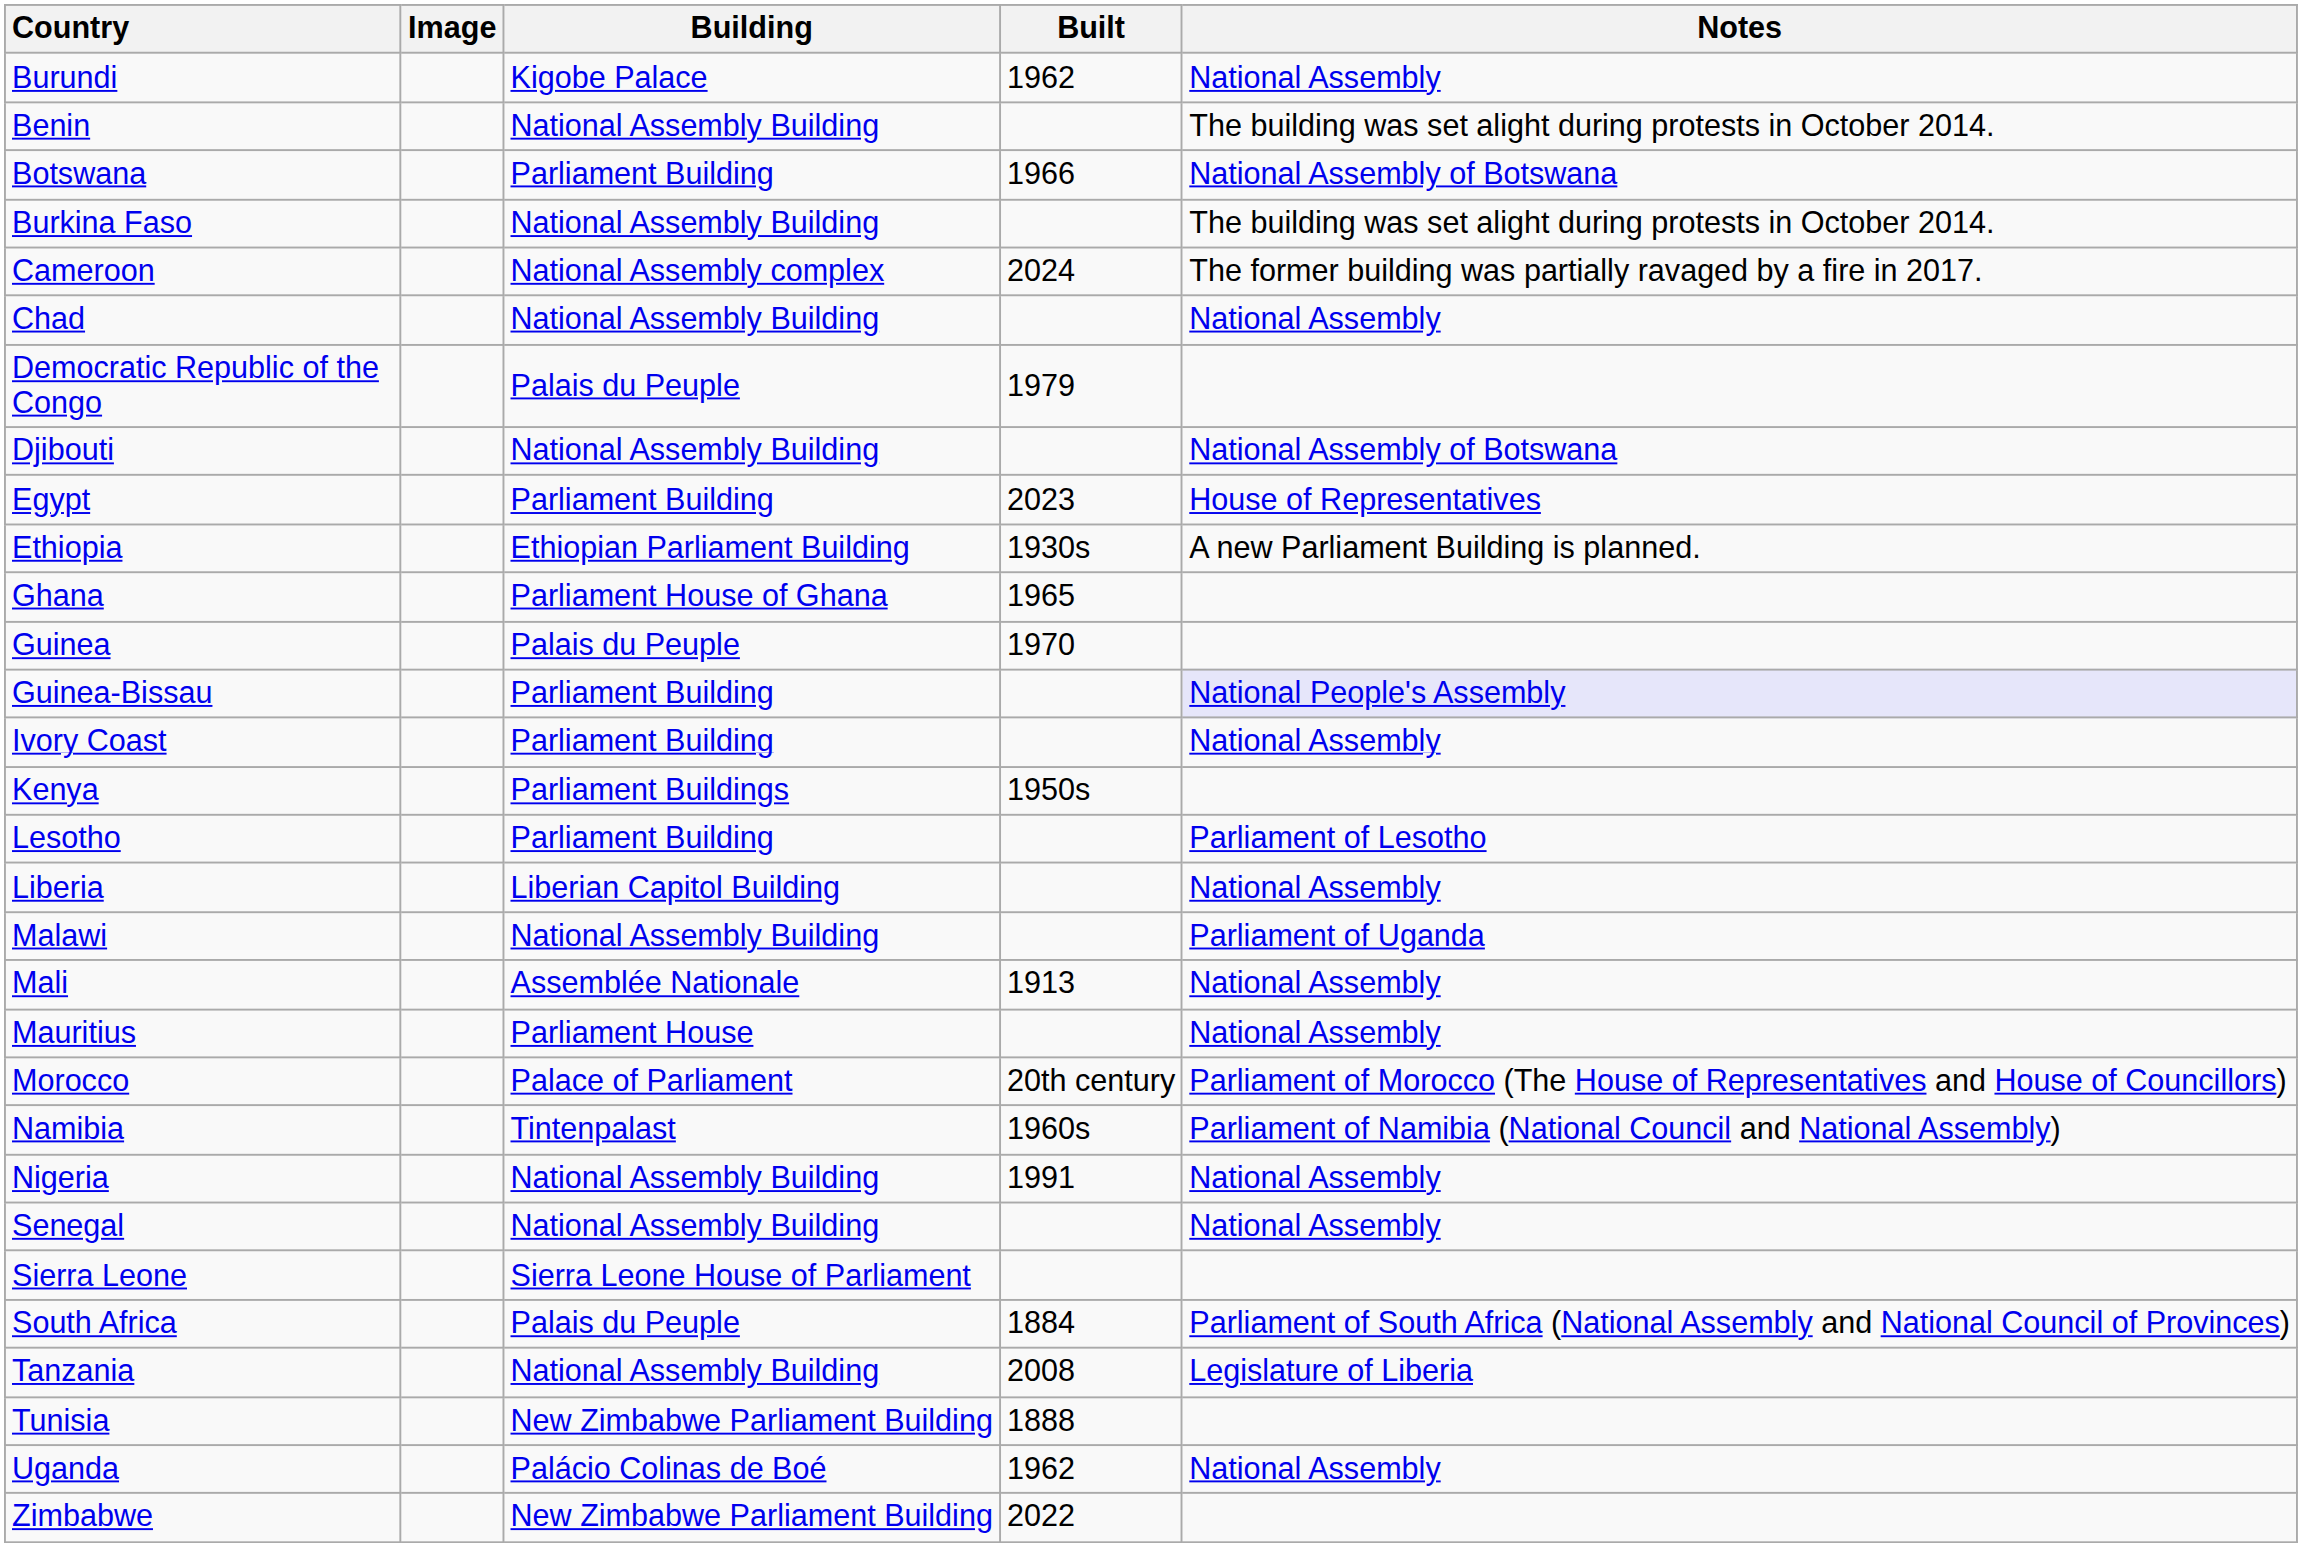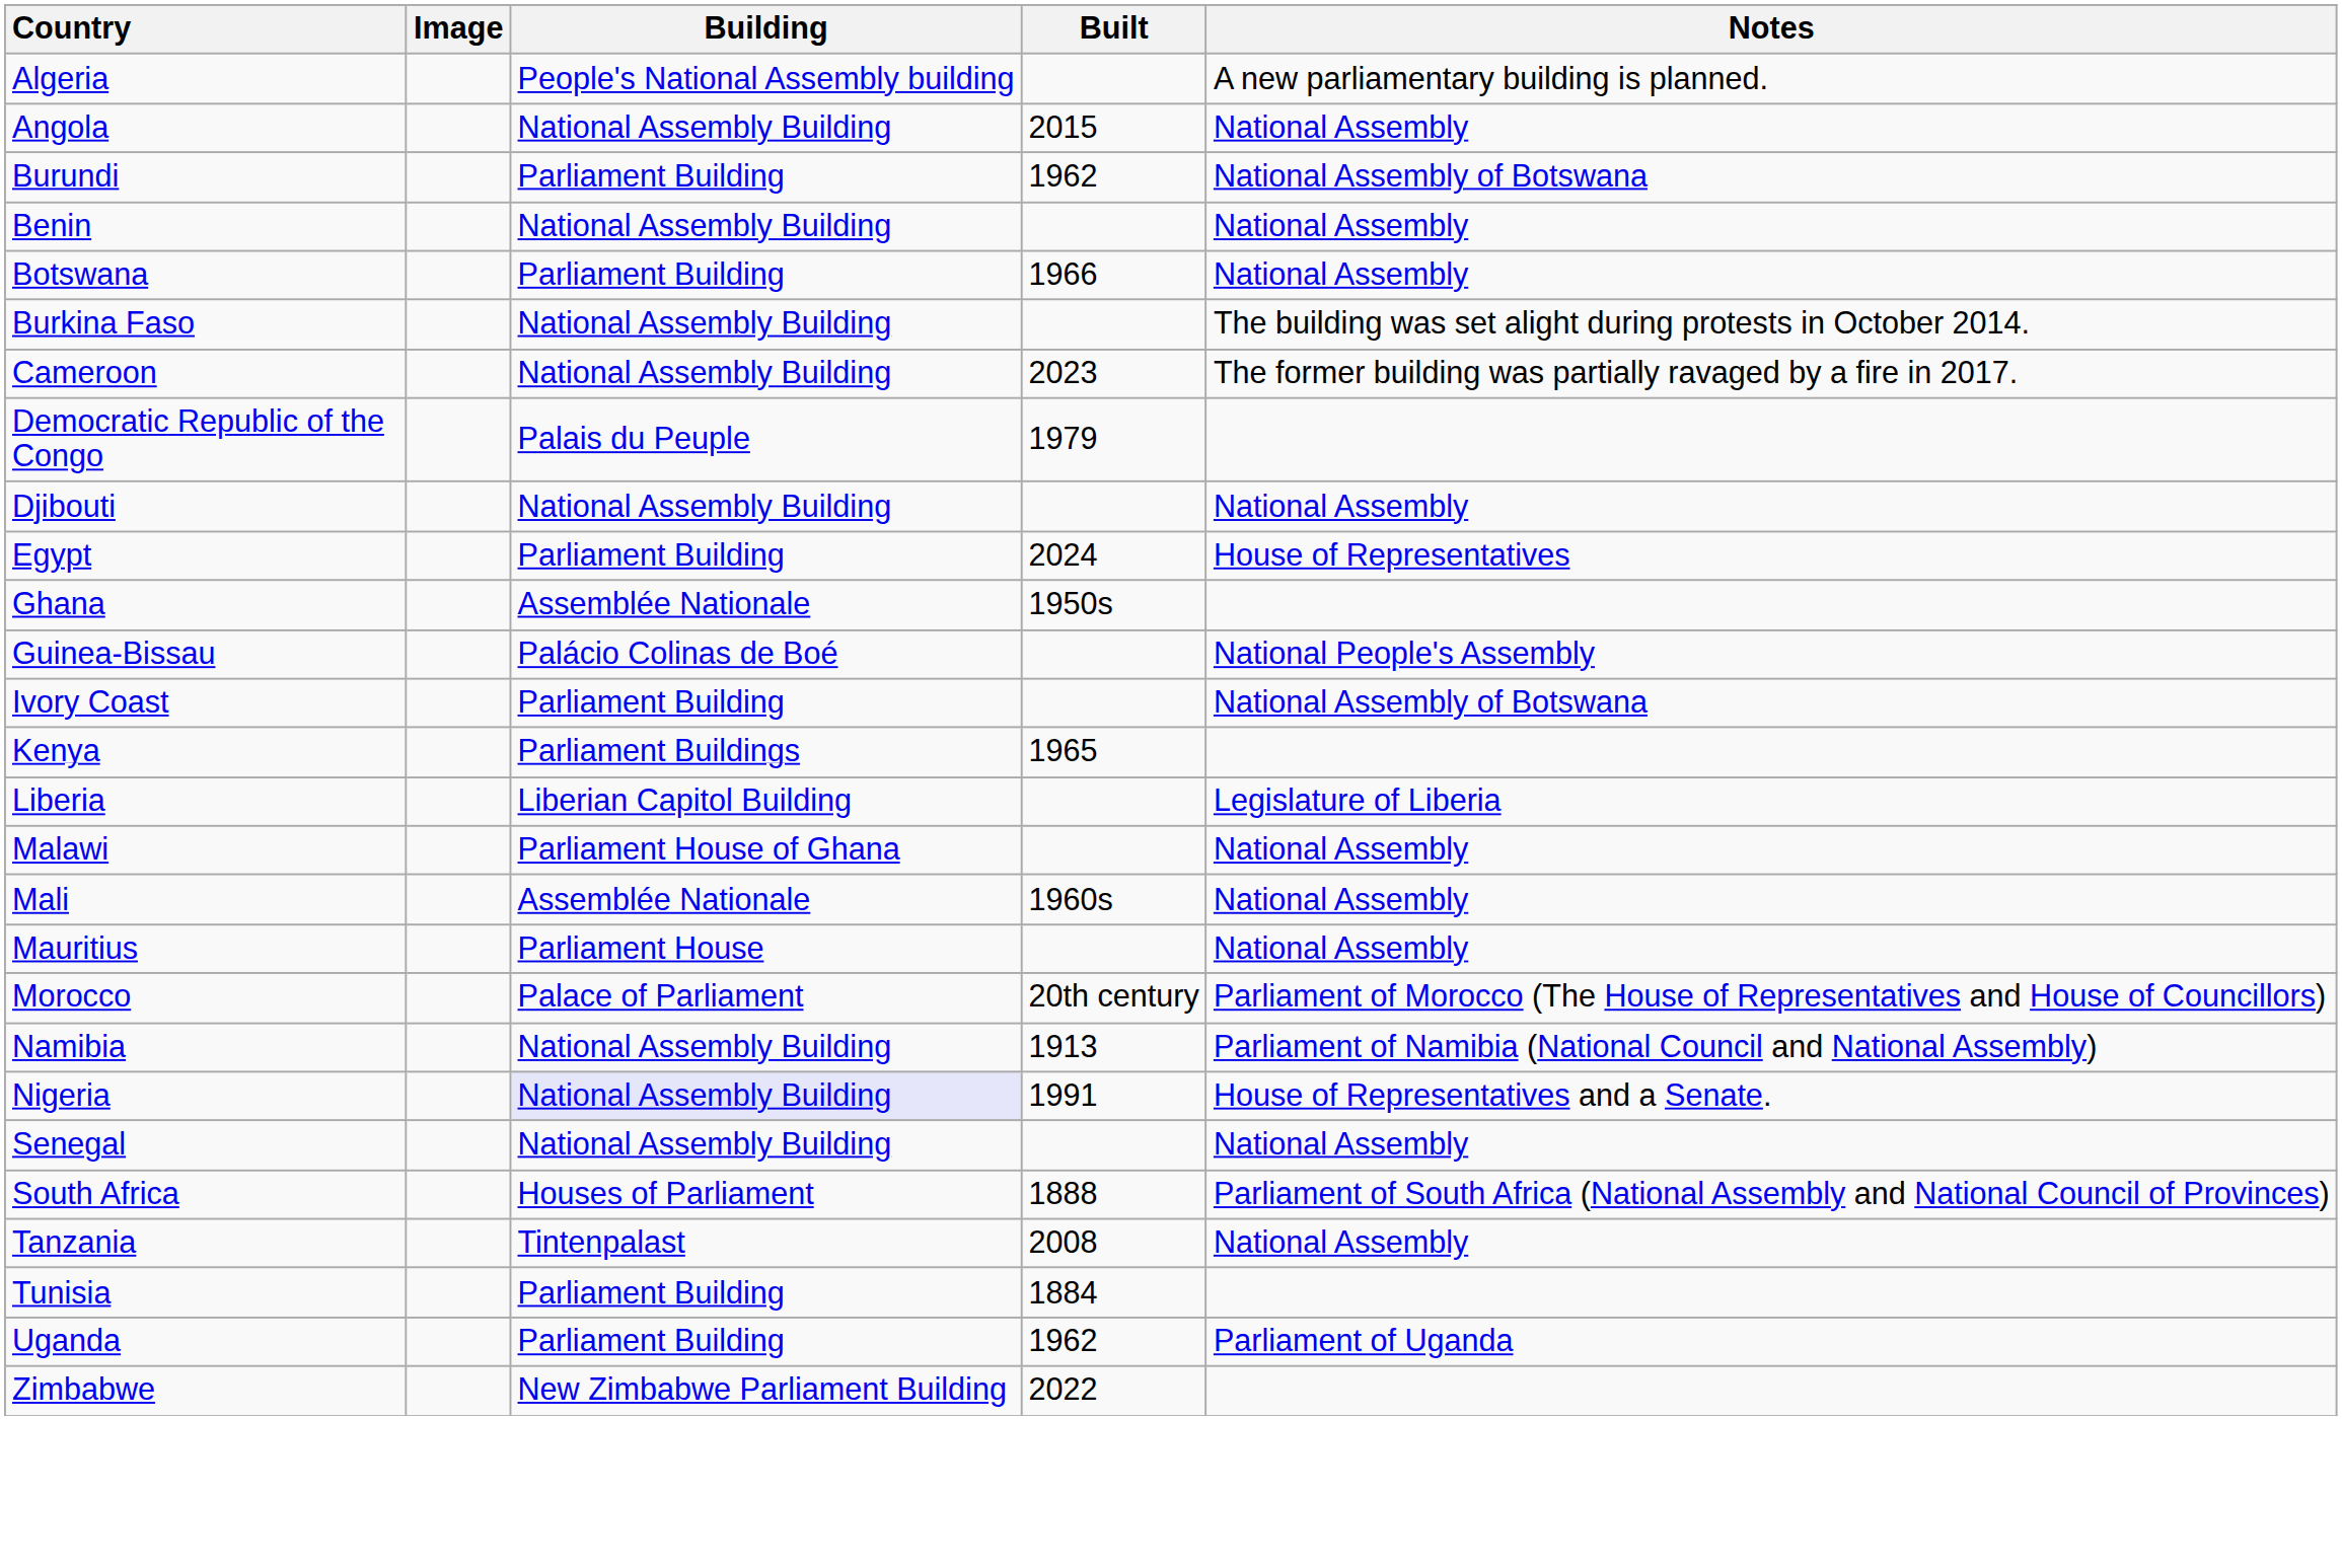 <table class="wikitable sortable">
 <tr>
 <th style="text-align:left;width:200px">Country</th>
 <th>Image</th>
 <th>Building</th>
 <th>Built</th>
 <th>Notes</th>
 </tr>
 <tr>
+<td><a href='#'>Algeria</a></td>
+<td></td>
+<td><a href='#'>People's National Assembly building</a></td>
+<td></td>
+<td>A new parliamentary building is planned.</td>
+</tr>
+<tr>
+<td><a href='#'>Angola</a></td>
+<td></td>
+<td><a href='#'>National Assembly Building</a></td>
+<td>2015</td>
+<td><a href='#'>National Assembly</a></td>
+</tr>
+<tr>
 <td><a href='#'>Burundi</a></td>
 <td></td>
-<td><a href='#'>Kigobe Palace</a></td>
+<td><a href='#'>Parliament Building</a></td>
 <td>1962</td>
-<td><a href='#'>National Assembly</a></td>
+<td><a href='#'>National Assembly of Botswana</a></td>
 </tr>
 <tr>
 <td><a href='#'>Benin</a></td>
 <td></td>
 <td><a href='#'>National Assembly Building</a></td>
 <td></td>
-<td>The building was set alight during protests in October 2014.</td>
+<td><a href='#'>National Assembly</a></td>
 </tr>
 <tr>
 <td><a href='#'>Botswana</a></td>
 <td></td>
 <td><a href='#'>Parliament Building</a></td>
 <td>1966</td>
-<td><a href='#'>National Assembly of Botswana</a></td>
+<td><a href='#'>National Assembly</a></td>
 </tr>
 <tr>
 <td><a href='#'>Burkina Faso</a></td>
 <td></td>
 <td><a href='#'>National Assembly Building</a></td>
 <td></td>
 <td>The building was set alight during protests in October 2014.</td>
 </tr>
 <tr>
 <td><a href='#'>Cameroon</a></td>
 <td></td>
-<td><a href='#'>National Assembly complex</a></td>
-<td>2024</td>
+<td><a href='#'>National Assembly Building</a></td>
+<td>2023</td>
 <td>The former building was partially ravaged by a fire in 2017.</td>
-</tr>
-<tr>
-<td><a href='#'>Chad</a></td>
-<td></td>
-<td><a href='#'>National Assembly Building</a></td>
-<td></td>
-<td><a href='#'>National Assembly</a></td>
 </tr>
 <tr>
 <td><a href='#'>Democratic Republic of the Congo</a></td>
 <td></td>
 <td><a href='#'>Palais du Peuple</a></td>
 <td>1979</td>
 <td></td>
 </tr>
 <tr>
 <td><a href='#'>Djibouti</a></td>
 <td></td>
 <td><a href='#'>National Assembly Building</a></td>
 <td></td>
-<td><a href='#'>National Assembly of Botswana</a></td>
+<td><a href='#'>National Assembly</a></td>
 </tr>
 <tr>
 <td><a href='#'>Egypt</a></td>
 <td></td>
 <td><a href='#'>Parliament Building</a></td>
-<td>2023</td>
+<td>2024</td>
 <td><a href='#'>House of Representatives</a></td>
-</tr>
-<tr>
-<td><a href='#'>Ethiopia</a></td>
-<td></td>
-<td><a href='#'>Ethiopian Parliament Building</a></td>
-<td>1930s</td>
-<td>A new Parliament Building is planned.</td>
 </tr>
 <tr>
 <td><a href='#'>Ghana</a></td>
 <td></td>
-<td><a href='#'>Parliament House of Ghana</a></td>
-<td>1965</td>
-<td></td>
-</tr>
-<tr>
-<td><a href='#'>Guinea</a></td>
-<td></td>
-<td><a href='#'>Palais du Peuple</a></td>
-<td>1970</td>
+<td><a href='#'>Assemblée Nationale</a></td>
+<td>1950s</td>
 <td></td>
 </tr>
 <tr>
 <td><a href='#'>Guinea-Bissau</a></td>
 <td></td>
-<td><a href='#'>Parliament Building</a></td>
+<td><a href='#'>Palácio Colinas de Boé</a></td>
 <td></td>
-<td style="background: lavender;"><a href='#'>National People's Assembly</a></td>
+<td><a href='#'>National People's Assembly</a></td>
 </tr>
 <tr>
 <td><a href='#'>Ivory Coast</a></td>
 <td></td>
 <td><a href='#'>Parliament Building</a></td>
 <td></td>
-<td><a href='#'>National Assembly</a></td>
+<td><a href='#'>National Assembly of Botswana</a></td>
 </tr>
 <tr>
 <td><a href='#'>Kenya</a></td>
 <td></td>
 <td><a href='#'>Parliament Buildings</a></td>
-<td>1950s</td>
+<td>1965</td>
 <td></td>
-</tr>
-<tr>
-<td><a href='#'>Lesotho</a></td>
-<td></td>
-<td><a href='#'>Parliament Building</a></td>
-<td></td>
-<td><a href='#'>Parliament of Lesotho</a></td>
 </tr>
 <tr>
 <td><a href='#'>Liberia</a></td>
 <td></td>
 <td><a href='#'>Liberian Capitol Building</a></td>
 <td></td>
-<td><a href='#'>National Assembly</a></td>
+<td><a href='#'>Legislature of Liberia</a></td>
 </tr>
 <tr>
 <td><a href='#'>Malawi</a></td>
 <td></td>
-<td><a href='#'>National Assembly Building</a></td>
+<td><a href='#'>Parliament House of Ghana</a></td>
 <td></td>
-<td><a href='#'>Parliament of Uganda</a></td>
+<td><a href='#'>National Assembly</a></td>
 </tr>
 <tr>
 <td><a href='#'>Mali</a></td>
 <td></td>
 <td><a href='#'>Assemblée Nationale</a></td>
-<td>1913</td>
+<td>1960s</td>
 <td><a href='#'>National Assembly</a></td>
 </tr>
 <tr>
 <td><a href='#'>Mauritius</a></td>
 <td></td>
 <td><a href='#'>Parliament House</a></td>
 <td></td>
 <td><a href='#'>National Assembly</a></td>
 </tr>
 <tr>
 <td><a href='#'>Morocco</a></td>
 <td></td>
 <td><a href='#'>Palace of Parliament</a></td>
 <td>20th century</td>
 <td><a href='#'>Parliament of Morocco</a> (The <a href='#'>House of Representatives</a> and <a href='#'>House of Councillors</a>)</td>
 </tr>
 <tr>
 <td><a href='#'>Namibia</a></td>
 <td></td>
-<td><a href='#'>Tintenpalast</a></td>
-<td>1960s</td>
+<td><a href='#'>National Assembly Building</a></td>
+<td>1913</td>
 <td><a href='#'>Parliament of Namibia</a> (<a href='#'>National Council</a> and <a href='#'>National Assembly</a>)</td>
 </tr>
 <tr>
 <td><a href='#'>Nigeria</a></td>
 <td></td>
-<td><a href='#'>National Assembly Building</a></td>
+<td style="background: lavender;"><a href='#'>National Assembly Building</a></td>
 <td>1991</td>
-<td><a href='#'>National Assembly</a></td>
+<td><a href='#'>House of Representatives</a> and a <a href='#'>Senate</a>.</td>
 </tr>
 <tr>
 <td><a href='#'>Senegal</a></td>
 <td></td>
 <td><a href='#'>National Assembly Building</a></td>
 <td></td>
 <td><a href='#'>National Assembly</a></td>
 </tr>
 <tr>
-<td><a href='#'>Sierra Leone</a></td>
-<td></td>
-<td><a href='#'>Sierra Leone House of Parliament</a></td>
-<td></td>
-<td></td>
-</tr>
-<tr>
 <td><a href='#'>South Africa</a></td>
 <td></td>
-<td><a href='#'>Palais du Peuple</a></td>
-<td>1884</td>
+<td><a href='#'>Houses of Parliament</a></td>
+<td>1888</td>
 <td><a href='#'>Parliament of South Africa</a> (<a href='#'>National Assembly</a> and <a href='#'>National Council of Provinces</a>)</td>
 </tr>
 <tr>
 <td><a href='#'>Tanzania</a></td>
 <td></td>
-<td><a href='#'>National Assembly Building</a></td>
+<td><a href='#'>Tintenpalast</a></td>
 <td>2008</td>
-<td><a href='#'>Legislature of Liberia</a></td>
+<td><a href='#'>National Assembly</a></td>
 </tr>
 <tr>
 <td><a href='#'>Tunisia</a></td>
 <td></td>
-<td><a href='#'>New Zimbabwe Parliament Building</a></td>
-<td>1888</td>
+<td><a href='#'>Parliament Building</a></td>
+<td>1884</td>
 <td></td>
 </tr>
 <tr>
 <td><a href='#'>Uganda</a></td>
 <td></td>
-<td><a href='#'>Palácio Colinas de Boé</a></td>
+<td><a href='#'>Parliament Building</a></td>
 <td>1962</td>
-<td><a href='#'>National Assembly</a></td>
+<td><a href='#'>Parliament of Uganda</a></td>
 </tr>
 <tr>
 <td><a href='#'>Zimbabwe</a></td>
 <td></td>
 <td><a href='#'>New Zimbabwe Parliament Building</a></td>
 <td>2022</td>
 <td></td>
 </tr>
 <tr>
 </tr>
 </table>
